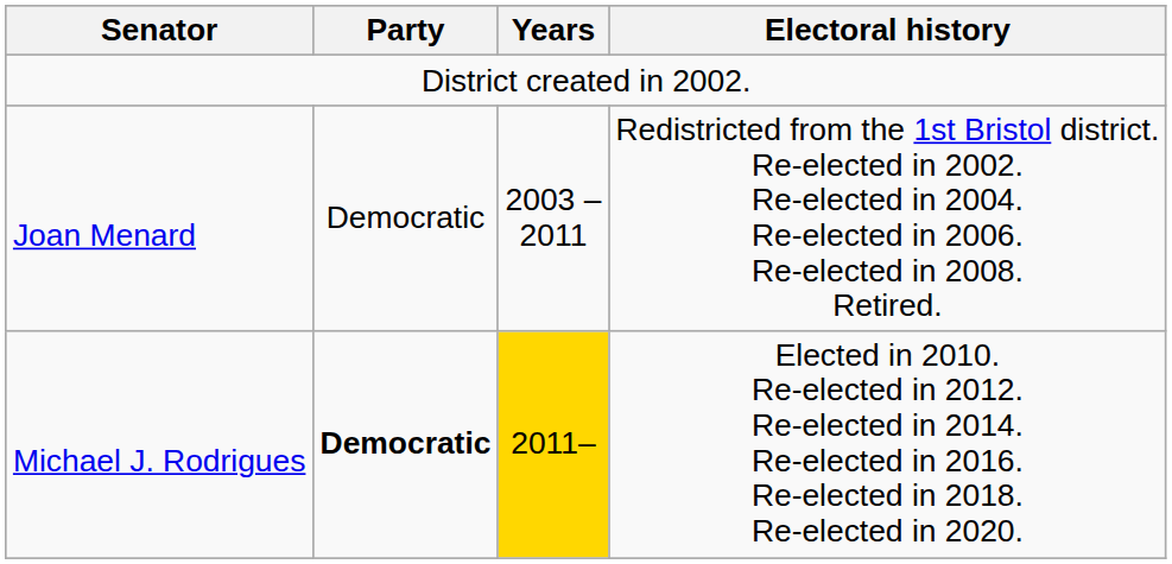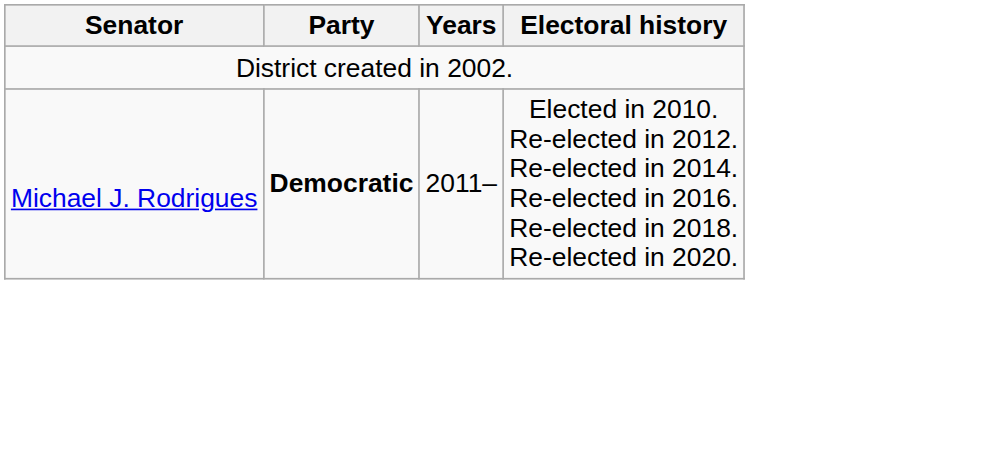 <table class=wikitable style="text-align:center">
 <tr>
 <th>Senator</th>
 <th>Party</th>
 <th>Years</th>
 <th>Electoral history</th>
 </tr>
 <tr>
 <td colspan=4>District created in 2002.</td>
 </tr>
 <tr>
-<td align=left nowrap><br><a href='#'>Joan Menard</a></td>
-<td>Democratic</td>
-<td>2003 –<br>2011</td>
-<td>Redistricted from the <a href='#'>1st Bristol</a> district.<br>Re-elected in 2002.<br>Re-elected in 2004.<br>Re-elected in 2006.<br>Re-elected in 2008.<br>Retired.</td>
-</tr>
-<tr>
 <td align=left nowrap><br><a href='#'>Michael J. Rodrigues</a></td>
 <td><strong>Democratic</strong></td>
-<td style="background: gold;">2011–</td>
+<td>2011–</td>
 <td>Elected in 2010.<br>Re-elected in 2012.<br>Re-elected in 2014.<br>Re-elected in 2016.<br>Re-elected in 2018.<br>Re-elected in 2020.</td>
 </tr>
 </table>
